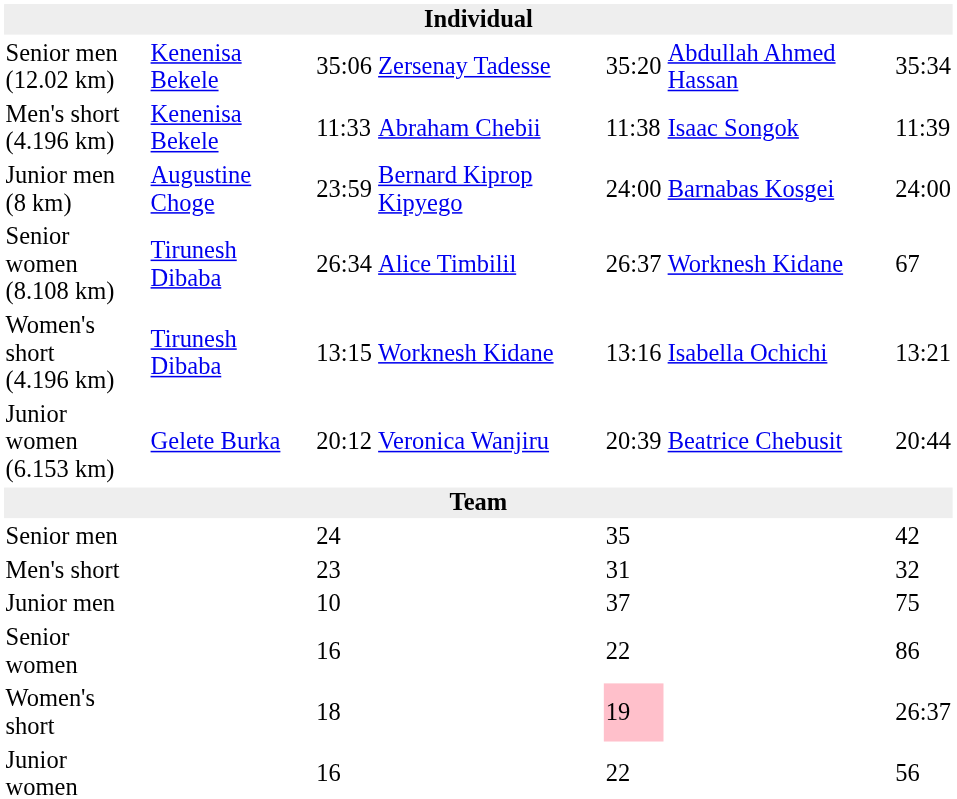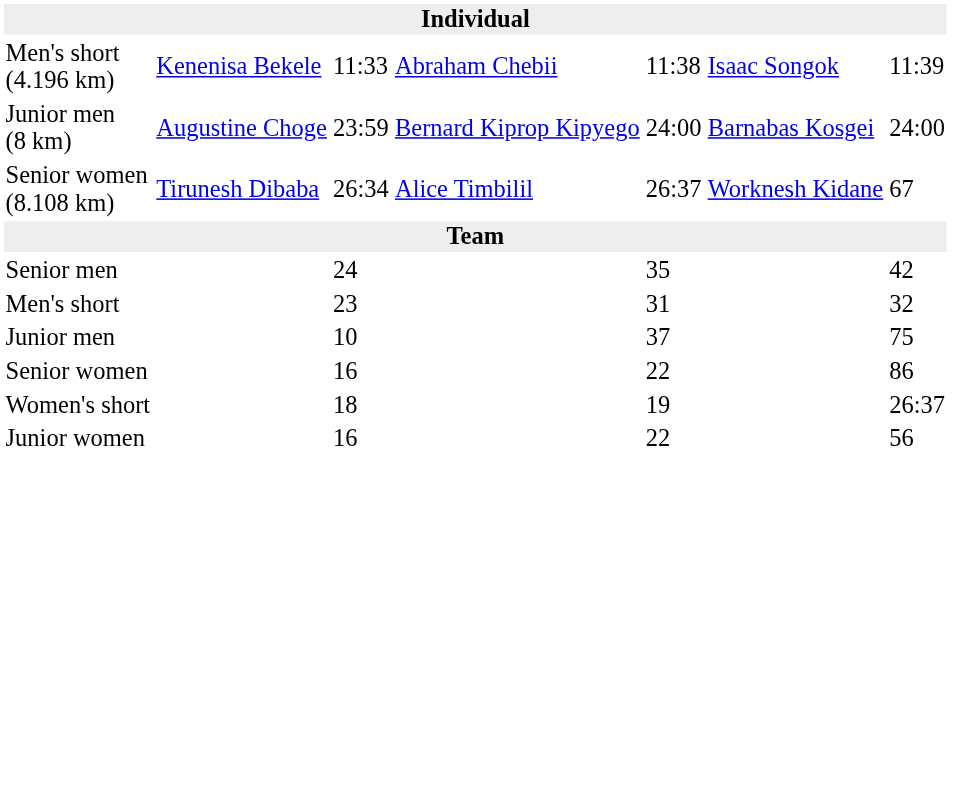 <table>
 <tr>
 <td colspan=7 bgcolor=#eeeeee style=text-align:center;><strong>Individual</strong></td>
-</tr>
-<tr>
-<td>Senior men<br>(12.02 km)</td>
-<td><a href='#'>Kenenisa Bekele</a><br></td>
-<td>35:06</td>
-<td><a href='#'>Zersenay Tadesse</a><br></td>
-<td>35:20</td>
-<td><a href='#'>Abdullah Ahmed Hassan</a><br></td>
-<td>35:34</td>
 </tr>
 <tr>
 <td>Men's short<br>(4.196 km)</td>
 <td><a href='#'>Kenenisa Bekele</a><br></td>
 <td>11:33</td>
 <td><a href='#'>Abraham Chebii</a><br></td>
 <td>11:38</td>
 <td><a href='#'>Isaac Songok</a><br></td>
 <td>11:39</td>
 </tr>
 <tr>
 <td>Junior men<br>(8 km)</td>
 <td><a href='#'>Augustine Choge</a><br></td>
 <td>23:59</td>
 <td><a href='#'>Bernard Kiprop Kipyego</a><br></td>
 <td>24:00</td>
 <td><a href='#'>Barnabas Kosgei</a><br></td>
 <td>24:00</td>
 </tr>
 <tr>
 <td>Senior women<br>(8.108 km)</td>
 <td><a href='#'>Tirunesh Dibaba</a><br></td>
 <td>26:34</td>
 <td><a href='#'>Alice Timbilil</a><br></td>
 <td>26:37</td>
 <td><a href='#'>Worknesh Kidane</a><br></td>
 <td>67</td>
-</tr>
-<tr>
-<td>Women's short<br>(4.196 km)</td>
-<td><a href='#'>Tirunesh Dibaba</a><br></td>
-<td>13:15</td>
-<td><a href='#'>Worknesh Kidane</a><br></td>
-<td>13:16</td>
-<td><a href='#'>Isabella Ochichi</a><br></td>
-<td>13:21</td>
-</tr>
-<tr>
-<td>Junior women<br>(6.153 km)</td>
-<td><a href='#'>Gelete Burka</a><br></td>
-<td>20:12</td>
-<td><a href='#'>Veronica Wanjiru</a><br></td>
-<td>20:39</td>
-<td><a href='#'>Beatrice Chebusit</a><br></td>
-<td>20:44</td>
 </tr>
 <tr>
 <td colspan=7 bgcolor=#eeeeee style=text-align:center;><strong>Team</strong></td>
 </tr>
 <tr>
 <td>Senior men</td>
 <td></td>
 <td>24</td>
 <td></td>
 <td>35</td>
 <td></td>
 <td>42</td>
 </tr>
 <tr>
 <td>Men's short</td>
 <td></td>
 <td>23</td>
 <td></td>
 <td>31</td>
 <td></td>
 <td>32</td>
 </tr>
 <tr>
 <td>Junior men</td>
 <td></td>
 <td>10</td>
 <td></td>
 <td>37</td>
 <td></td>
 <td>75</td>
 </tr>
 <tr>
 <td>Senior women</td>
 <td></td>
 <td>16</td>
 <td></td>
 <td>22</td>
 <td></td>
 <td>86</td>
 </tr>
 <tr>
 <td>Women's short</td>
 <td></td>
 <td>18</td>
 <td></td>
-<td style="background: pink;">19</td>
+<td>19</td>
 <td></td>
 <td>26:37</td>
 </tr>
 <tr>
 <td>Junior women</td>
 <td></td>
 <td>16</td>
 <td></td>
 <td>22</td>
 <td></td>
 <td>56</td>
 </tr>
 </table>
